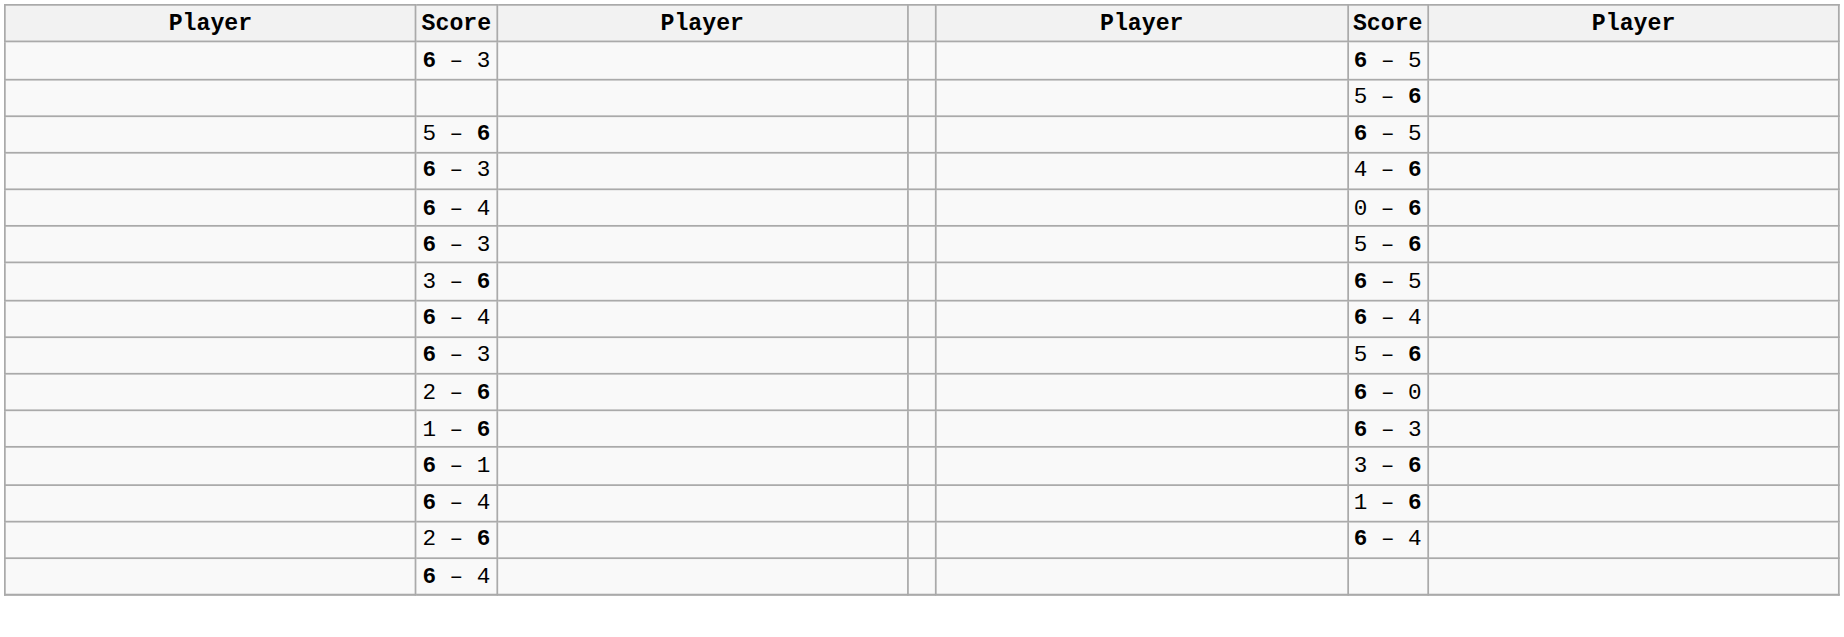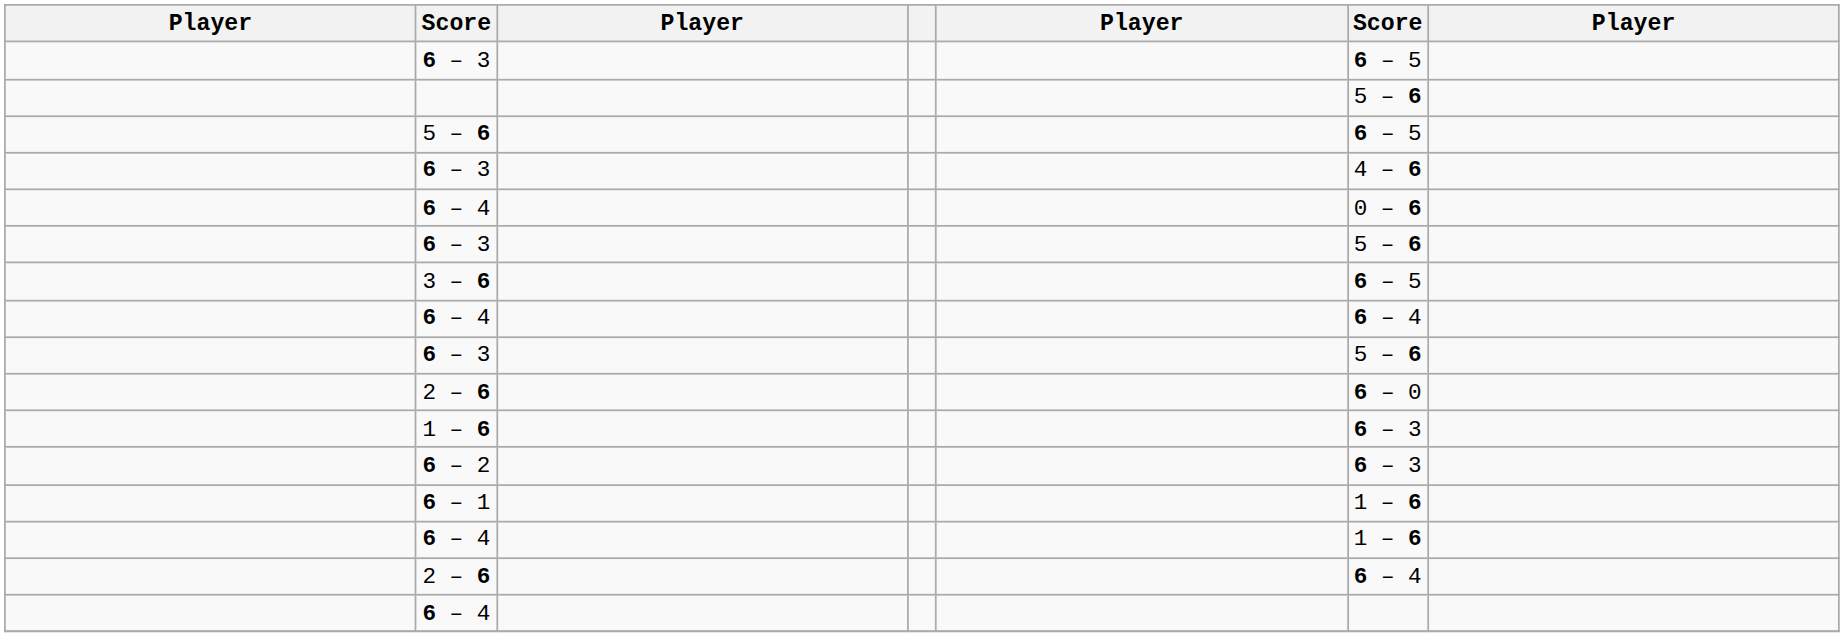 <table class="wikitable">
 <tr style="font-size:10pt;font-weight:bold">
 <th width=230>Player</th>
 <th width=40>Score</th>
 <th width=230>Player</th>
 <th width=10></th>
 <th width=230>Player</th>
 <th width=40>Score</th>
 <th width=230>Player</th>
 </tr>
 <tr>
 <td></td>
 <td align=center><strong>6</strong> – 3</td>
 <td></td>
 <td></td>
 <td></td>
 <td align=center><strong>6</strong> – 5</td>
 <td></td>
 </tr>
 <tr>
 <td></td>
 <td align=center></td>
 <td></td>
 <td></td>
 <td></td>
 <td align=center>5 – <strong>6</strong></td>
 <td></td>
 </tr>
 <tr>
 <td></td>
 <td align=center>5 – <strong>6</strong></td>
 <td></td>
 <td></td>
 <td></td>
 <td align=center><strong>6</strong> – 5</td>
 <td></td>
 </tr>
 <tr>
 <td></td>
 <td align=center><strong>6</strong> – 3</td>
 <td></td>
 <td></td>
 <td></td>
 <td align=center>4 – <strong>6</strong></td>
 <td></td>
 </tr>
 <tr>
 <td></td>
 <td align=center><strong>6</strong> – 4</td>
 <td></td>
 <td></td>
 <td></td>
 <td align=center>0 – <strong>6</strong></td>
 <td></td>
 </tr>
 <tr>
 <td></td>
 <td align=center><strong>6</strong> – 3</td>
 <td></td>
 <td></td>
 <td></td>
 <td align=center>5 – <strong>6</strong></td>
 <td></td>
 </tr>
 <tr>
 <td></td>
 <td align=center>3 – <strong>6</strong></td>
 <td></td>
 <td></td>
 <td></td>
 <td align=center><strong>6</strong> – 5</td>
 <td></td>
 </tr>
 <tr>
 <td></td>
 <td align=center><strong>6</strong> – 4</td>
 <td></td>
 <td></td>
 <td></td>
 <td align=center><strong>6</strong> – 4</td>
 <td></td>
 </tr>
 <tr>
 <td></td>
 <td align=center><strong>6</strong> – 3</td>
 <td></td>
 <td></td>
 <td></td>
 <td align=center>5 – <strong>6</strong></td>
 <td></td>
 </tr>
 <tr>
 <td></td>
 <td align=center>2 – <strong>6</strong></td>
 <td></td>
 <td></td>
 <td></td>
 <td align=center><strong>6</strong> – 0</td>
 <td></td>
 </tr>
 <tr>
 <td></td>
 <td align=center>1 – <strong>6</strong></td>
 <td></td>
 <td></td>
 <td></td>
 <td align=center><strong>6</strong> – 3</td>
 <td {{nowrap></td>
 </tr>
 <tr>
 <td></td>
+<td align=center><strong>6</strong> – 2</td>
+<td></td>
+<td></td>
+<td></td>
+<td align=center><strong>6</strong> – 3</td>
+<td></td>
+</tr>
+<tr>
+<td></td>
 <td align=center><strong>6</strong> – 1</td>
 <td></td>
 <td></td>
 <td></td>
-<td align=center>3 – <strong>6</strong></td>
+<td align=center>1 – <strong>6</strong></td>
 <td {{nowrap></td>
 </tr>
 <tr>
 <td></td>
 <td align=center><strong>6</strong> – 4</td>
 <td {{nowrap></td>
 <td></td>
 <td></td>
 <td align=center>1 – <strong>6</strong></td>
 <td></td>
 </tr>
 <tr>
 <td></td>
 <td align=center>2 – <strong>6</strong></td>
 <td></td>
 <td></td>
 <td></td>
 <td align=center><strong>6</strong> – 4</td>
 <td></td>
 </tr>
 <tr>
 <td></td>
 <td align=center><strong>6</strong> – 4</td>
 <td></td>
 <td></td>
 <td></td>
 <td align=center></td>
 <td></td>
 </tr>
 <tr>
 </tr>
 </table>
